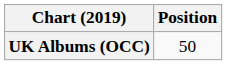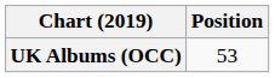 <table class="wikitable plainrowheaders">
 <tr>
 <th>Chart (2019)</th>
 <th>Position</th>
 </tr>
 <tr>
 <th scope="row">UK Albums (OCC)</th>
-<td align="center">50</td>
+<td align="center">53</td>
 </tr>
 </table>
